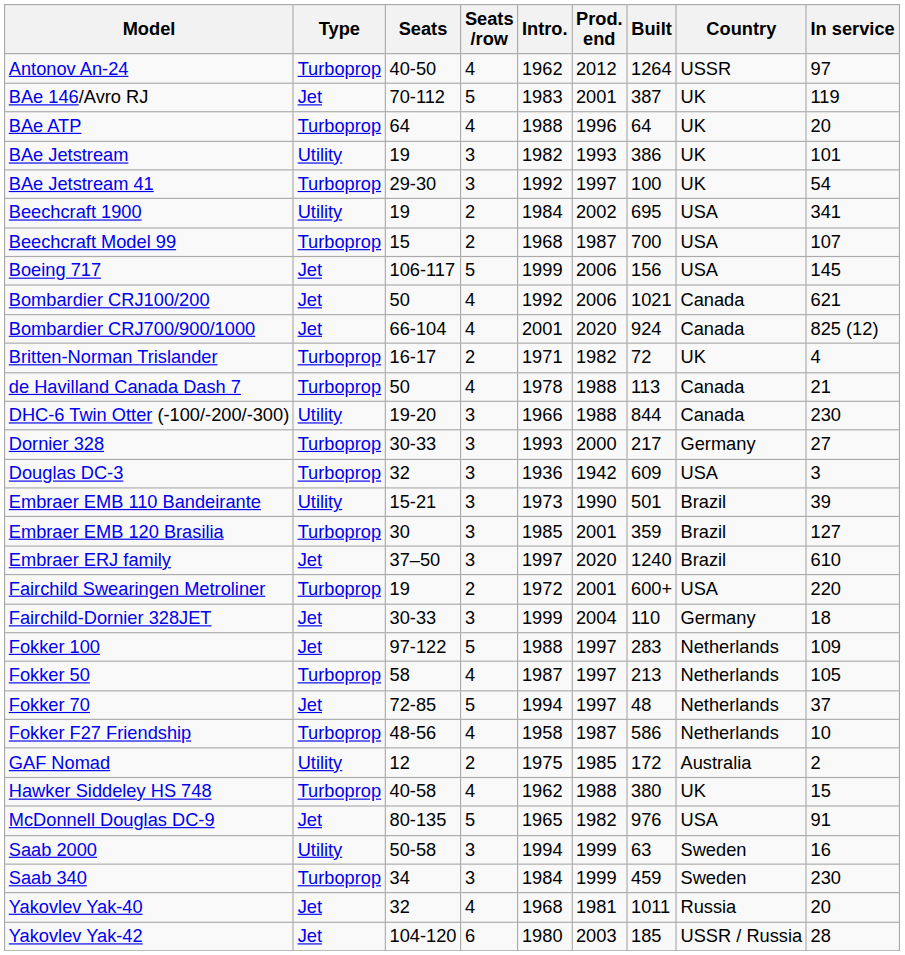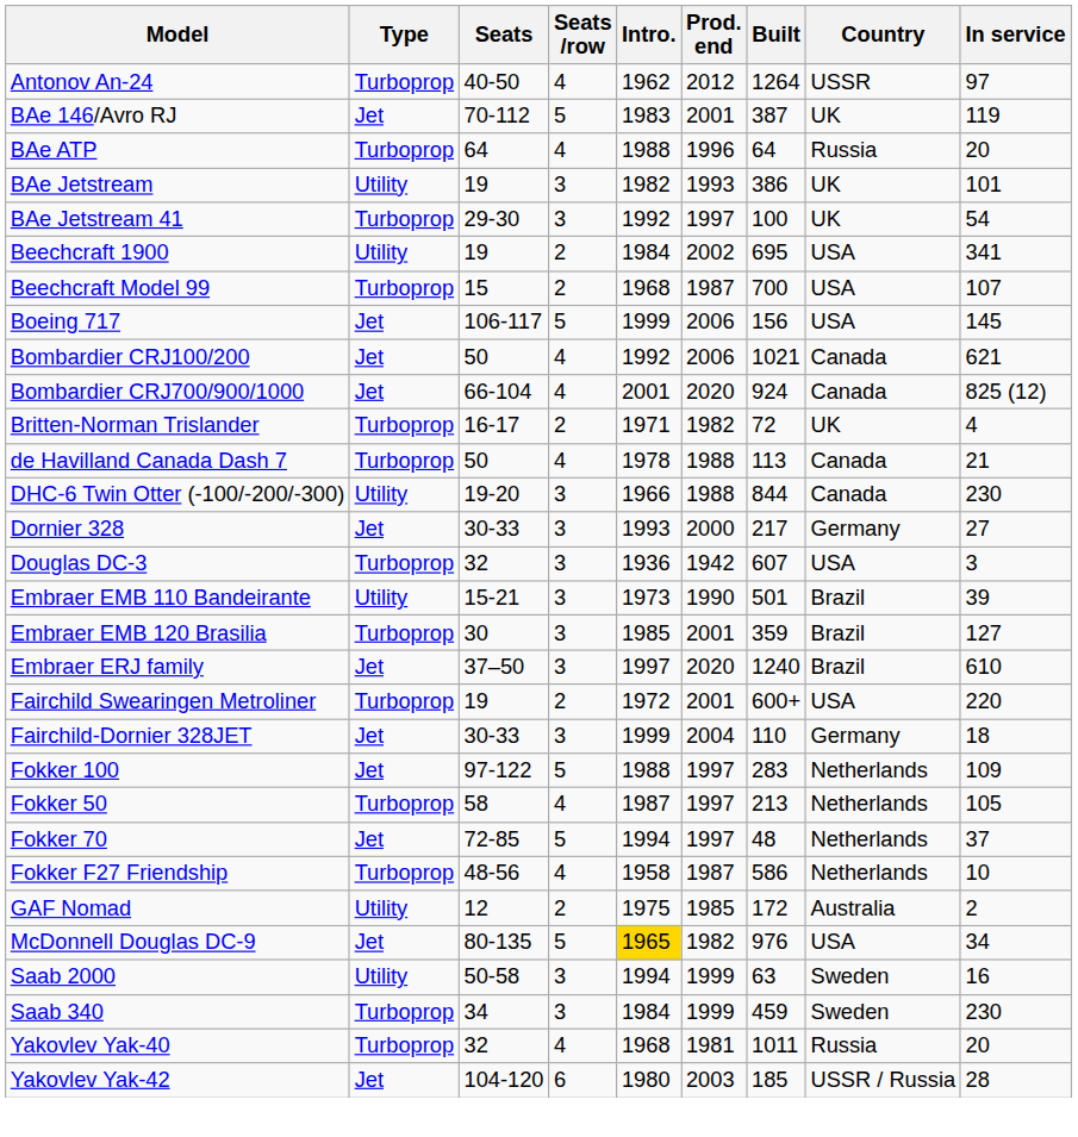 <table class="wikitable sortable">
 <tr>
 <th>Model</th>
 <th>Type</th>
 <th data-sort-type="number">Seats</th>
 <th data-sort-type="number">Seats<br>/row</th>
 <th data-sort-type="number">Intro.</th>
 <th data-sort-type="number">Prod.<br>end</th>
 <th data-sort-type="number">Built</th>
 <th>Country</th>
 <th data-sort-type="number">In service</th>
 </tr>
 <tr>
 <td><a href='#'>Antonov An-24</a></td>
 <td><a href='#'>Turboprop</a></td>
 <td>40-50</td>
 <td>4</td>
 <td>1962</td>
 <td>2012</td>
 <td>1264</td>
 <td>USSR</td>
 <td>97</td>
 </tr>
 <tr>
 <td><a href='#'>BAe 146</a>/Avro RJ</td>
 <td><a href='#'>Jet</a></td>
 <td>70-112</td>
 <td>5</td>
 <td>1983</td>
 <td>2001</td>
 <td>387</td>
 <td>UK</td>
 <td>119</td>
 </tr>
 <tr>
 <td><a href='#'>BAe ATP</a></td>
 <td><a href='#'>Turboprop</a></td>
 <td>64</td>
 <td>4</td>
 <td>1988</td>
 <td>1996</td>
 <td>64</td>
-<td>UK</td>
+<td>Russia</td>
 <td>20</td>
 </tr>
 <tr>
 <td><a href='#'>BAe Jetstream</a></td>
 <td><a href='#'>Utility</a></td>
 <td>19</td>
 <td>3</td>
 <td>1982</td>
 <td>1993</td>
 <td>386</td>
 <td>UK</td>
 <td>101</td>
 </tr>
 <tr>
 <td><a href='#'>BAe Jetstream 41</a></td>
 <td><a href='#'>Turboprop</a></td>
 <td>29-30</td>
 <td>3</td>
 <td>1992</td>
 <td>1997</td>
 <td>100</td>
 <td>UK</td>
 <td>54</td>
 </tr>
 <tr>
 <td><a href='#'>Beechcraft 1900</a></td>
 <td><a href='#'>Utility</a></td>
 <td>19</td>
 <td>2</td>
 <td>1984</td>
 <td>2002</td>
 <td>695</td>
 <td>USA</td>
 <td>341</td>
 </tr>
 <tr>
 <td><a href='#'>Beechcraft Model 99</a></td>
 <td><a href='#'>Turboprop</a></td>
 <td>15</td>
 <td>2</td>
 <td>1968</td>
 <td>1987</td>
 <td>700</td>
 <td>USA</td>
 <td>107</td>
 </tr>
 <tr>
 <td><a href='#'>Boeing 717</a></td>
 <td><a href='#'>Jet</a></td>
 <td>106-117</td>
 <td>5</td>
 <td>1999</td>
 <td>2006</td>
 <td>156</td>
 <td>USA</td>
 <td>145</td>
 </tr>
 <tr>
 <td><a href='#'>Bombardier CRJ100/200</a></td>
 <td><a href='#'>Jet</a></td>
 <td>50</td>
 <td>4</td>
 <td>1992</td>
 <td>2006</td>
 <td>1021</td>
 <td>Canada</td>
 <td>621</td>
 </tr>
 <tr>
 <td><a href='#'>Bombardier CRJ700/900/1000</a></td>
 <td><a href='#'>Jet</a></td>
 <td>66-104</td>
 <td>4</td>
 <td>2001</td>
 <td>2020</td>
 <td>924</td>
 <td>Canada</td>
 <td>825 (12)</td>
 </tr>
 <tr>
 <td><a href='#'>Britten-Norman Trislander</a></td>
 <td><a href='#'>Turboprop</a></td>
 <td>16-17</td>
 <td>2</td>
 <td>1971</td>
 <td>1982</td>
 <td>72</td>
 <td>UK</td>
 <td>4</td>
 </tr>
 <tr>
 <td><a href='#'>de Havilland Canada Dash 7</a></td>
 <td><a href='#'>Turboprop</a></td>
 <td>50</td>
 <td>4</td>
 <td>1978</td>
 <td>1988</td>
 <td>113</td>
 <td>Canada</td>
 <td>21</td>
 </tr>
 <tr>
 <td><a href='#'>DHC-6 Twin Otter</a> (-100/-200/-300)</td>
 <td><a href='#'>Utility</a></td>
 <td>19-20</td>
 <td>3</td>
 <td>1966</td>
 <td>1988</td>
 <td>844</td>
 <td>Canada</td>
 <td>230</td>
 </tr>
 <tr>
 <td><a href='#'>Dornier 328</a></td>
-<td><a href='#'>Turboprop</a></td>
+<td><a href='#'>Jet</a></td>
 <td>30-33</td>
 <td>3</td>
 <td>1993</td>
 <td>2000</td>
 <td>217</td>
 <td>Germany</td>
 <td>27</td>
 </tr>
 <tr>
 <td><a href='#'>Douglas DC-3</a></td>
 <td><a href='#'>Turboprop</a></td>
 <td>32</td>
 <td>3</td>
 <td>1936</td>
 <td>1942</td>
-<td>609</td>
+<td>607</td>
 <td>USA</td>
 <td>3</td>
 </tr>
 <tr>
 <td><a href='#'>Embraer EMB 110 Bandeirante</a></td>
 <td><a href='#'>Utility</a></td>
 <td>15-21</td>
 <td>3</td>
 <td>1973</td>
 <td>1990</td>
 <td>501</td>
 <td>Brazil</td>
 <td>39</td>
 </tr>
 <tr>
 <td><a href='#'>Embraer EMB 120 Brasilia</a></td>
 <td><a href='#'>Turboprop</a></td>
 <td>30</td>
 <td>3</td>
 <td>1985</td>
 <td>2001</td>
 <td>359</td>
 <td>Brazil</td>
 <td>127</td>
 </tr>
 <tr>
 <td><a href='#'>Embraer ERJ family</a></td>
 <td><a href='#'>Jet</a></td>
 <td>37–50</td>
 <td>3</td>
 <td>1997</td>
 <td>2020</td>
 <td>1240</td>
 <td>Brazil</td>
 <td>610</td>
 </tr>
 <tr>
 <td><a href='#'>Fairchild Swearingen Metroliner</a></td>
 <td><a href='#'>Turboprop</a></td>
 <td>19</td>
 <td>2</td>
 <td>1972</td>
 <td>2001</td>
 <td>600+</td>
 <td>USA</td>
 <td>220</td>
 </tr>
 <tr>
 <td><a href='#'>Fairchild-Dornier 328JET</a></td>
 <td><a href='#'>Jet</a></td>
 <td>30-33</td>
 <td>3</td>
 <td>1999</td>
 <td>2004</td>
 <td>110</td>
 <td>Germany</td>
 <td>18</td>
 </tr>
 <tr>
 <td><a href='#'>Fokker 100</a></td>
 <td><a href='#'>Jet</a></td>
 <td>97-122</td>
 <td>5</td>
 <td>1988</td>
 <td>1997</td>
 <td>283</td>
 <td>Netherlands</td>
 <td>109</td>
 </tr>
 <tr>
 <td><a href='#'>Fokker 50</a></td>
 <td><a href='#'>Turboprop</a></td>
 <td>58</td>
 <td>4</td>
 <td>1987</td>
 <td>1997</td>
 <td>213</td>
 <td>Netherlands</td>
 <td>105</td>
 </tr>
 <tr>
 <td><a href='#'>Fokker 70</a></td>
 <td><a href='#'>Jet</a></td>
 <td>72-85</td>
 <td>5</td>
 <td>1994</td>
 <td>1997</td>
 <td>48</td>
 <td>Netherlands</td>
 <td>37</td>
 </tr>
 <tr>
 <td><a href='#'>Fokker F27 Friendship</a></td>
 <td><a href='#'>Turboprop</a></td>
 <td>48-56</td>
 <td>4</td>
 <td>1958</td>
 <td>1987</td>
 <td>586</td>
 <td>Netherlands</td>
 <td>10</td>
 </tr>
 <tr>
 <td><a href='#'>GAF Nomad</a></td>
 <td><a href='#'>Utility</a></td>
 <td>12</td>
 <td>2</td>
 <td>1975</td>
 <td>1985</td>
 <td>172</td>
 <td>Australia</td>
 <td>2</td>
 </tr>
 <tr>
-<td><a href='#'>Hawker Siddeley HS 748</a></td>
-<td><a href='#'>Turboprop</a></td>
-<td>40-58</td>
-<td>4</td>
-<td>1962</td>
-<td>1988</td>
-<td>380</td>
-<td>UK</td>
-<td>15</td>
-</tr>
-<tr>
 <td><a href='#'>McDonnell Douglas DC-9</a></td>
 <td><a href='#'>Jet</a></td>
 <td>80-135</td>
 <td>5</td>
-<td>1965</td>
+<td style="background: gold;">1965</td>
 <td>1982</td>
 <td>976</td>
 <td>USA</td>
-<td>91</td>
+<td>34</td>
 </tr>
 <tr>
 <td><a href='#'>Saab 2000</a></td>
 <td><a href='#'>Utility</a></td>
 <td>50-58</td>
 <td>3</td>
 <td>1994</td>
 <td>1999</td>
 <td>63</td>
 <td>Sweden</td>
 <td>16</td>
 </tr>
 <tr>
 <td><a href='#'>Saab 340</a></td>
 <td><a href='#'>Turboprop</a></td>
 <td>34</td>
 <td>3</td>
 <td>1984</td>
 <td>1999</td>
 <td>459</td>
 <td>Sweden</td>
 <td>230</td>
 </tr>
 <tr>
 <td><a href='#'>Yakovlev Yak-40</a></td>
-<td><a href='#'>Jet</a></td>
+<td><a href='#'>Turboprop</a></td>
 <td>32</td>
 <td>4</td>
 <td>1968</td>
 <td>1981</td>
 <td>1011</td>
 <td>Russia</td>
 <td>20</td>
 </tr>
 <tr>
 <td><a href='#'>Yakovlev Yak-42</a></td>
 <td><a href='#'>Jet</a></td>
 <td>104-120</td>
 <td>6</td>
 <td>1980</td>
 <td>2003</td>
 <td>185</td>
 <td>USSR / Russia</td>
 <td>28</td>
 </tr>
 </table>
